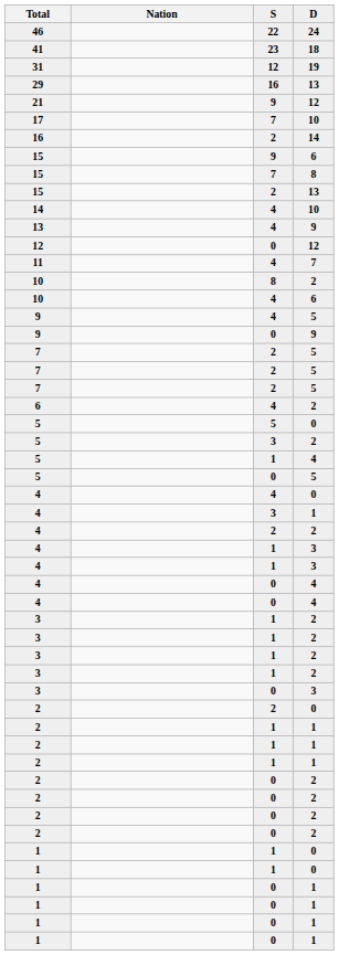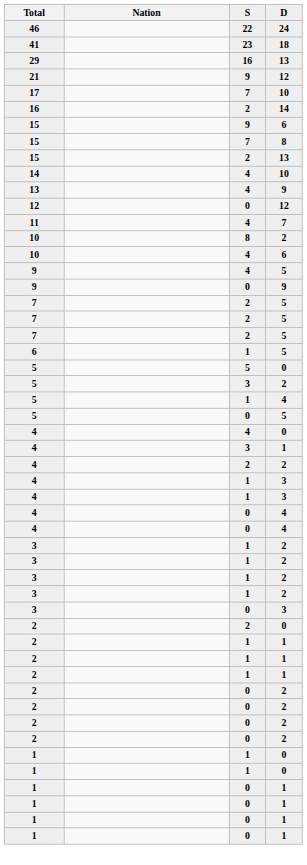 <table class="sortable wikitable" style="font-size:90%;">
 <tr>
 <th width=81>Total</th>
 <th width=236>Nation</th>
 <th width=47 style="background:#efefef"> S </th>
 <th width=47 style="background:#efefef"> D </th>
 </tr>
 <tr align=center>
 <td bgcolor=#efefef><strong>46</strong></td>
 <td align=left></td>
 <td bgcolor=#efefef><strong>22</strong></td>
 <td bgcolor=#efefef><strong>24</strong></td>
 </tr>
 <tr align=center>
 <td bgcolor=#efefef><strong>41</strong></td>
 <td align=left></td>
 <td bgcolor=#efefef><strong>23</strong></td>
 <td bgcolor=#efefef><strong>18</strong></td>
-</tr>
-<tr align=center>
-<td bgcolor=#efefef><strong>31</strong></td>
-<td align=left></td>
-<td bgcolor=#efefef><strong>12</strong></td>
-<td bgcolor=#efefef><strong>19</strong></td>
 </tr>
 <tr align=center>
 <td bgcolor=#efefef><strong>29</strong></td>
 <td align=left></td>
 <td bgcolor=#efefef><strong>16</strong></td>
 <td bgcolor=#efefef><strong>13</strong></td>
 </tr>
 <tr align=center>
 <td bgcolor=#efefef><strong>21</strong></td>
 <td align=left></td>
 <td bgcolor=#efefef><strong>9</strong></td>
 <td bgcolor=#efefef><strong>12</strong></td>
 </tr>
 <tr align=center>
 <td bgcolor=#efefef><strong>17</strong></td>
 <td align=left></td>
 <td bgcolor=#efefef><strong>7</strong></td>
 <td bgcolor=#efefef><strong>10</strong></td>
 </tr>
 <tr align=center>
 <td bgcolor=#efefef><strong>16</strong></td>
 <td align=left></td>
 <td bgcolor=#efefef><strong>2</strong></td>
 <td bgcolor=#efefef><strong>14</strong></td>
 </tr>
 <tr align=center>
 <td bgcolor=#efefef><strong>15</strong></td>
 <td align=left></td>
 <td bgcolor=#efefef><strong>9</strong></td>
 <td bgcolor=#efefef><strong>6</strong></td>
 </tr>
 <tr align=center>
 <td bgcolor=#efefef><strong>15</strong></td>
 <td align=left></td>
 <td bgcolor=#efefef><strong>7</strong></td>
 <td bgcolor=#efefef><strong>8</strong></td>
 </tr>
 <tr align=center>
 <td bgcolor=#efefef><strong>15</strong></td>
 <td align=left></td>
 <td bgcolor=#efefef><strong>2</strong></td>
 <td bgcolor=#efefef><strong>13</strong></td>
 </tr>
 <tr align=center>
 <td bgcolor=#efefef><strong>14</strong></td>
 <td align=left></td>
 <td bgcolor=#efefef><strong>4</strong></td>
 <td bgcolor=#efefef><strong>10</strong></td>
 </tr>
 <tr align=center>
 <td bgcolor=#efefef><strong>13</strong></td>
 <td align=left></td>
 <td bgcolor=#efefef><strong>4</strong></td>
 <td bgcolor=#efefef><strong>9</strong></td>
 </tr>
 <tr align=center>
 <td bgcolor=#efefef><strong>12</strong></td>
 <td align=left></td>
 <td bgcolor=#efefef><strong>0</strong></td>
 <td bgcolor=#efefef><strong>12</strong></td>
 </tr>
 <tr align=center>
 <td bgcolor=#efefef><strong>11</strong></td>
 <td align=left></td>
 <td bgcolor=#efefef><strong>4</strong></td>
 <td bgcolor=#efefef><strong>7</strong></td>
 </tr>
 <tr align=center>
 <td bgcolor=#efefef><strong>10</strong></td>
 <td align=left></td>
 <td bgcolor=#efefef><strong>8</strong></td>
 <td bgcolor=#efefef><strong>2</strong></td>
 </tr>
 <tr align=center>
 <td bgcolor=#efefef><strong>10</strong></td>
 <td align=left></td>
 <td bgcolor=#efefef><strong>4</strong></td>
 <td bgcolor=#efefef><strong>6</strong></td>
 </tr>
 <tr align=center>
 <td bgcolor=#efefef><strong>9</strong></td>
 <td align=left></td>
 <td bgcolor=#efefef><strong>4</strong></td>
 <td bgcolor=#efefef><strong>5</strong></td>
 </tr>
 <tr align=center>
 <td bgcolor=#efefef><strong>9</strong></td>
 <td align=left></td>
 <td bgcolor=#efefef><strong>0</strong></td>
 <td bgcolor=#efefef><strong>9</strong></td>
 </tr>
 <tr align=center>
 <td bgcolor=#efefef><strong>7</strong></td>
 <td align=left></td>
 <td bgcolor=#efefef><strong>2</strong></td>
 <td bgcolor=#efefef><strong>5</strong></td>
 </tr>
 <tr align=center>
 <td bgcolor=#efefef><strong>7</strong></td>
 <td align=left></td>
 <td bgcolor=#efefef><strong>2</strong></td>
 <td bgcolor=#efefef><strong>5</strong></td>
 </tr>
 <tr align=center>
 <td bgcolor=#efefef><strong>7</strong></td>
 <td align=left></td>
 <td bgcolor=#efefef><strong>2</strong></td>
 <td bgcolor=#efefef><strong>5</strong></td>
 </tr>
 <tr align=center>
 <td bgcolor=#efefef><strong>6</strong></td>
 <td align=left></td>
-<td bgcolor=#efefef><strong>4</strong></td>
-<td bgcolor=#efefef><strong>2</strong></td>
+<td bgcolor=#efefef><strong>1</strong></td>
+<td bgcolor=#efefef><strong>5</strong></td>
 </tr>
 <tr align=center>
 <td bgcolor=#efefef><strong>5</strong></td>
 <td align=left></td>
 <td bgcolor=#efefef><strong>5</strong></td>
 <td bgcolor=#efefef><strong>0</strong></td>
 </tr>
 <tr align=center>
 <td bgcolor=#efefef><strong>5</strong></td>
 <td align=left></td>
 <td bgcolor=#efefef><strong>3</strong></td>
 <td bgcolor=#efefef><strong>2</strong></td>
 </tr>
 <tr align=center>
 <td bgcolor=#efefef><strong>5</strong></td>
 <td align=left></td>
 <td bgcolor=#efefef><strong>1</strong></td>
 <td bgcolor=#efefef><strong>4</strong></td>
 </tr>
 <tr align=center>
 <td bgcolor=#efefef><strong>5</strong></td>
 <td align=left></td>
 <td bgcolor=#efefef><strong>0</strong></td>
 <td bgcolor=#efefef><strong>5</strong></td>
 </tr>
 <tr align=center>
 <td bgcolor=#efefef><strong>4</strong></td>
 <td align=left></td>
 <td bgcolor=#efefef><strong>4</strong></td>
 <td bgcolor=#efefef><strong>0</strong></td>
 </tr>
 <tr align=center>
 <td bgcolor=#efefef><strong>4</strong></td>
 <td align=left></td>
 <td bgcolor=#efefef><strong>3</strong></td>
 <td bgcolor=#efefef><strong>1</strong></td>
 </tr>
 <tr align=center>
 <td bgcolor=#efefef><strong>4</strong></td>
 <td align=left></td>
 <td bgcolor=#efefef><strong>2</strong></td>
 <td bgcolor=#efefef><strong>2</strong></td>
 </tr>
 <tr align=center>
 <td bgcolor=#efefef><strong>4</strong></td>
 <td align=left></td>
 <td bgcolor=#efefef><strong>1</strong></td>
 <td bgcolor=#efefef><strong>3</strong></td>
 </tr>
 <tr align=center>
 <td bgcolor=#efefef><strong>4</strong></td>
 <td align=left></td>
 <td bgcolor=#efefef><strong>1</strong></td>
 <td bgcolor=#efefef><strong>3</strong></td>
 </tr>
 <tr align=center>
 <td bgcolor=#efefef><strong>4</strong></td>
 <td align=left></td>
 <td bgcolor=#efefef><strong>0</strong></td>
 <td bgcolor=#efefef><strong>4</strong></td>
 </tr>
 <tr align=center>
 <td bgcolor=#efefef><strong>4</strong></td>
 <td align=left></td>
 <td bgcolor=#efefef><strong>0</strong></td>
 <td bgcolor=#efefef><strong>4</strong></td>
 </tr>
 <tr align=center>
 <td bgcolor=#efefef><strong>3</strong></td>
 <td align=left></td>
 <td bgcolor=#efefef><strong>1</strong></td>
 <td bgcolor=#efefef><strong>2</strong></td>
 </tr>
 <tr align=center>
 <td bgcolor=#efefef><strong>3</strong></td>
 <td align=left></td>
 <td bgcolor=#efefef><strong>1</strong></td>
 <td bgcolor=#efefef><strong>2</strong></td>
 </tr>
 <tr align=center>
 <td bgcolor=#efefef><strong>3</strong></td>
 <td align=left></td>
 <td bgcolor=#efefef><strong>1</strong></td>
 <td bgcolor=#efefef><strong>2</strong></td>
 </tr>
 <tr align=center>
 <td bgcolor=#efefef><strong>3</strong></td>
 <td align=left></td>
 <td bgcolor=#efefef><strong>1</strong></td>
 <td bgcolor=#efefef><strong>2</strong></td>
 </tr>
 <tr align=center>
 <td bgcolor=#efefef><strong>3</strong></td>
 <td align=left></td>
 <td bgcolor=#efefef><strong>0</strong></td>
 <td bgcolor=#efefef><strong>3</strong></td>
 </tr>
 <tr align=center>
 <td bgcolor=#efefef><strong>2</strong></td>
 <td align=left></td>
 <td bgcolor=#efefef><strong>2</strong></td>
 <td bgcolor=#efefef><strong>0</strong></td>
 </tr>
 <tr align=center>
 <td bgcolor=#efefef><strong>2</strong></td>
 <td align=left></td>
 <td bgcolor=#efefef><strong>1</strong></td>
 <td bgcolor=#efefef><strong>1</strong></td>
 </tr>
 <tr align=center>
 <td bgcolor=#efefef><strong>2</strong></td>
 <td align=left></td>
 <td bgcolor=#efefef><strong>1</strong></td>
 <td bgcolor=#efefef><strong>1</strong></td>
 </tr>
 <tr align=center>
 <td bgcolor=#efefef><strong>2</strong></td>
 <td align=left></td>
 <td bgcolor=#efefef><strong>1</strong></td>
 <td bgcolor=#efefef><strong>1</strong></td>
 </tr>
 <tr align=center>
 <td bgcolor=#efefef><strong>2</strong></td>
 <td align=left></td>
 <td bgcolor=#efefef><strong>0</strong></td>
 <td bgcolor=#efefef><strong>2</strong></td>
 </tr>
 <tr align=center>
 <td bgcolor=#efefef><strong>2</strong></td>
 <td align=left></td>
 <td bgcolor=#efefef><strong>0</strong></td>
 <td bgcolor=#efefef><strong>2</strong></td>
 </tr>
 <tr align=center>
 <td bgcolor=#efefef><strong>2</strong></td>
 <td align=left></td>
 <td bgcolor=#efefef><strong>0</strong></td>
 <td bgcolor=#efefef><strong>2</strong></td>
 </tr>
 <tr align=center>
 <td bgcolor=#efefef><strong>2</strong></td>
 <td align=left></td>
 <td bgcolor=#efefef><strong>0</strong></td>
 <td bgcolor=#efefef><strong>2</strong></td>
 </tr>
 <tr align=center>
 <td bgcolor=#efefef><strong>1</strong></td>
 <td align=left></td>
 <td bgcolor=#efefef><strong>1</strong></td>
 <td bgcolor=#efefef><strong>0</strong></td>
 </tr>
 <tr align=center>
 <td bgcolor=#efefef><strong>1</strong></td>
 <td align=left></td>
 <td bgcolor=#efefef><strong>1</strong></td>
 <td bgcolor=#efefef><strong>0</strong></td>
 </tr>
 <tr align=center>
 <td bgcolor=#efefef><strong>1</strong></td>
 <td align=left></td>
 <td bgcolor=#efefef><strong>0</strong></td>
 <td bgcolor=#efefef><strong>1</strong></td>
 </tr>
 <tr align=center>
 <td bgcolor=#efefef><strong>1</strong></td>
 <td align=left></td>
 <td bgcolor=#efefef><strong>0</strong></td>
 <td bgcolor=#efefef><strong>1</strong></td>
 </tr>
 <tr align=center>
 <td bgcolor=#efefef><strong>1</strong></td>
 <td align=left></td>
 <td bgcolor=#efefef><strong>0</strong></td>
 <td bgcolor=#efefef><strong>1</strong></td>
 </tr>
 <tr align=center>
 <td bgcolor=#efefef><strong>1</strong></td>
 <td align=left></td>
 <td bgcolor=#efefef><strong>0</strong></td>
 <td bgcolor=#efefef><strong>1</strong></td>
 </tr>
 </table>
